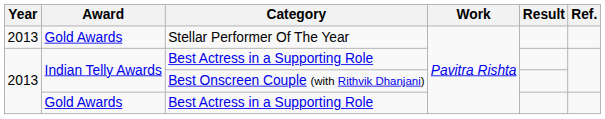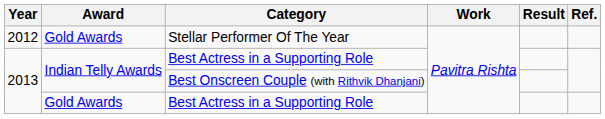 <table class="wikitable">
 <tr>
 <th>Year</th>
 <th>Award</th>
 <th>Category</th>
 <th>Work</th>
 <th>Result</th>
 <th>Ref.</th>
 </tr>
 <tr>
-<td>2013</td>
+<td>2012</td>
 <td><a href='#'>Gold Awards</a></td>
 <td>Stellar Performer Of The Year</td>
 <td rowspan="5"><em><a href='#'>Pavitra Rishta</a></em></td>
 <td></td>
 <td></td>
 </tr>
 <tr>
 <td rowspan="3">2013</td>
 <td rowspan="2"><a href='#'>Indian Telly Awards</a></td>
 <td><a href='#'>Best Actress in a Supporting Role</a></td>
 <td></td>
 <td rowspan="2"></td>
 </tr>
 <tr>
 <td><a href='#'>Best Onscreen Couple</a> <small>(with <a href='#'>Rithvik Dhanjani</a>)</small></td>
 <td></td>
 </tr>
 <tr>
 <td><a href='#'>Gold Awards</a></td>
 <td><a href='#'>Best Actress in a Supporting Role</a></td>
 <td></td>
 <td></td>
 </tr>
 </table>
